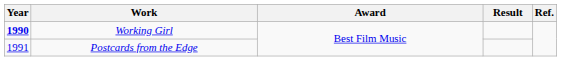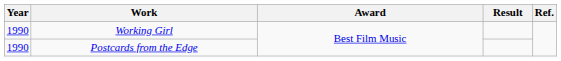 <table class="wikitable">
 <tr>
 <th style="width:25px;">Year</th>
 <th style="width:325px;">Work</th>
 <th style="width:325px;">Award</th>
 <th width="65">Result</th>
 <th width="20">Ref.</th>
 </tr>
 <tr>
-<td align="center"><strong><a href='#'>1990</a></strong></td>
+<td align="center"><a href='#'>1990</a></td>
 <td align="center"><em><a href='#'>Working Girl</a></em></td>
 <td align="center" rowspan="2"><a href='#'>Best Film Music</a></td>
 <td></td>
 <td align="center" rowspan="2"></td>
 </tr>
 <tr>
-<td align="center"><a href='#'>1991</a></td>
+<td align="center"><a href='#'>1990</a></td>
 <td align="center"><em><a href='#'>Postcards from the Edge</a></em></td>
 <td></td>
 </tr>
 </table>
